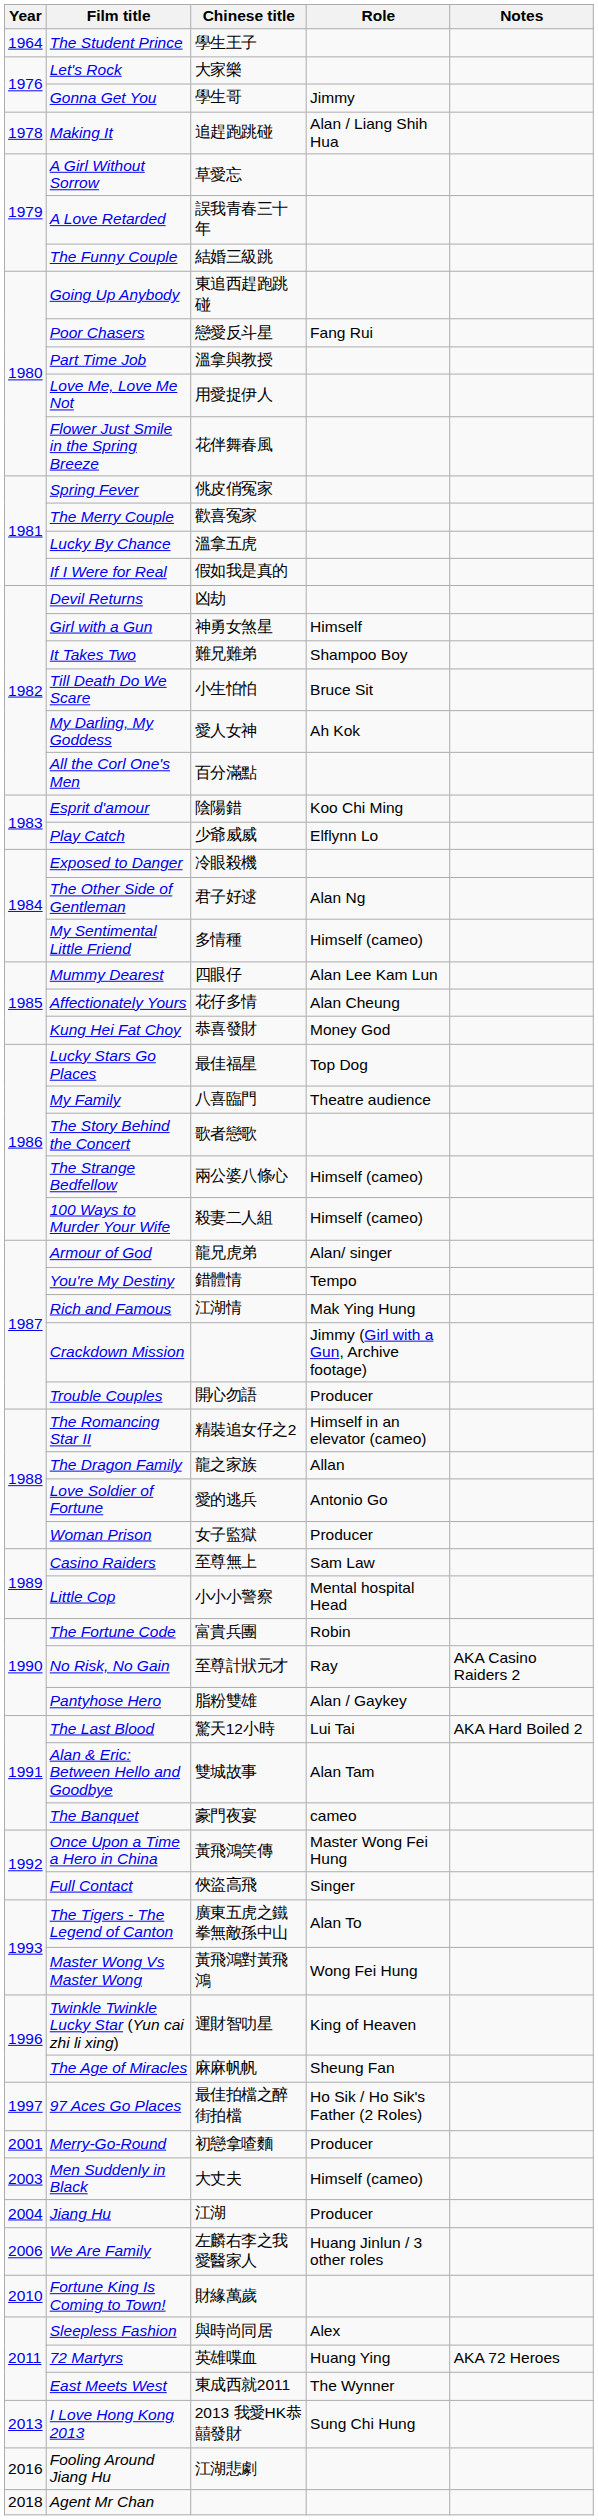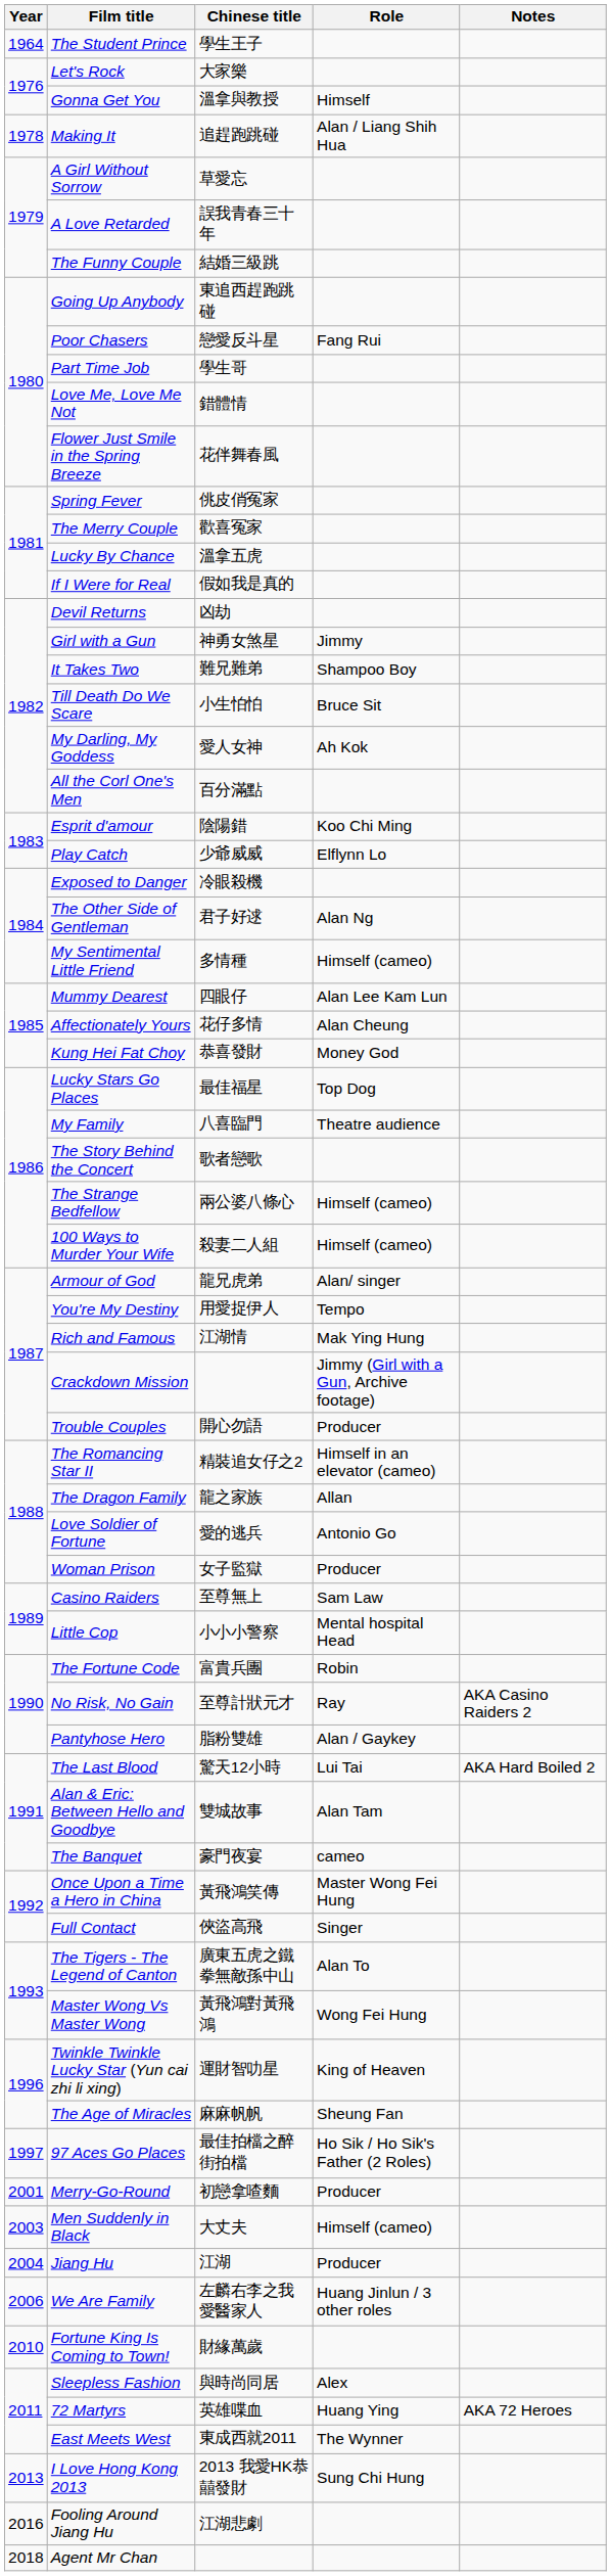 <table class="wikitable">
 <tr>
 <th width="5%">Year</th>
 <th width="25%">Film title</th>
 <th width="20%">Chinese title</th>
 <th width="25%">Role</th>
 <th width="25%">Notes</th>
 </tr>
 <tr>
 <td><a href='#'>1964</a></td>
 <td><em><a href='#'>The Student Prince</a></em></td>
 <td>學生王子</td>
 <td></td>
 <td></td>
 </tr>
 <tr>
 <td rowspan="2"><a href='#'>1976</a></td>
 <td><em><a href='#'>Let's Rock</a></em></td>
 <td>大家樂</td>
 <td></td>
 <td></td>
 </tr>
 <tr>
 <td><em><a href='#'>Gonna Get You</a></em></td>
-<td>學生哥</td>
-<td>Jimmy</td>
+<td>溫拿與教授</td>
+<td>Himself</td>
 <td></td>
 </tr>
 <tr>
 <td><a href='#'>1978</a></td>
 <td><em><a href='#'>Making It</a></em></td>
 <td>追趕跑跳碰</td>
 <td>Alan / Liang Shih Hua</td>
 <td></td>
 </tr>
 <tr>
 <td rowspan="3"><a href='#'>1979</a></td>
 <td><em><a href='#'>A Girl Without Sorrow</a></em></td>
 <td>草愛忘</td>
 <td></td>
 <td></td>
 </tr>
 <tr>
 <td><em><a href='#'>A Love Retarded</a></em></td>
 <td>誤我青春三十年</td>
 <td></td>
 <td></td>
 </tr>
 <tr>
 <td><em><a href='#'>The Funny Couple</a></em></td>
 <td>結婚三級跳</td>
 <td></td>
 <td></td>
 </tr>
 <tr>
 <td rowspan="5"><a href='#'>1980</a></td>
 <td><em><a href='#'>Going Up Anybody</a></em></td>
 <td>東追西趕跑跳碰</td>
 <td></td>
 <td></td>
 </tr>
 <tr>
 <td><em><a href='#'>Poor Chasers</a></em></td>
 <td>戀愛反斗星</td>
 <td>Fang Rui</td>
 <td></td>
 </tr>
 <tr>
 <td><em><a href='#'>Part Time Job</a></em></td>
-<td>溫拿與教授</td>
+<td>學生哥</td>
 <td></td>
 <td></td>
 </tr>
 <tr>
 <td><em><a href='#'>Love Me, Love Me Not</a></em></td>
-<td>用愛捉伊人</td>
+<td>錯體情</td>
 <td></td>
 <td></td>
 </tr>
 <tr>
 <td><em><a href='#'>Flower Just Smile in the Spring Breeze</a></em></td>
 <td>花伴舞春風</td>
 <td></td>
 <td></td>
 </tr>
 <tr>
 <td rowspan="4"><a href='#'>1981</a></td>
 <td><em><a href='#'>Spring Fever</a> </em></td>
 <td>佻皮俏冤家</td>
 <td></td>
 <td></td>
 </tr>
 <tr>
 <td><em><a href='#'>The Merry Couple</a></em></td>
 <td>歡喜冤家</td>
 <td></td>
 <td></td>
 </tr>
 <tr>
 <td><em><a href='#'>Lucky By Chance</a></em></td>
 <td>溫拿五虎</td>
 <td></td>
 <td></td>
 </tr>
 <tr>
 <td><em><a href='#'>If I Were for Real</a> </em></td>
 <td>假如我是真的</td>
 <td></td>
 <td></td>
 </tr>
 <tr>
 <td rowspan="6"><a href='#'>1982</a></td>
 <td><em><a href='#'>Devil Returns</a></em></td>
 <td>凶劫</td>
 <td></td>
 <td></td>
 </tr>
 <tr>
 <td><em><a href='#'>Girl with a Gun</a></em></td>
 <td>神勇女煞星</td>
-<td>Himself</td>
+<td>Jimmy</td>
 <td></td>
 </tr>
 <tr>
 <td><em><a href='#'>It Takes Two</a></em></td>
 <td>難兄難弟</td>
 <td>Shampoo Boy</td>
 <td></td>
 </tr>
 <tr>
 <td><em><a href='#'>Till Death Do We Scare</a></em></td>
 <td>小生怕怕</td>
 <td>Bruce Sit</td>
 <td></td>
 </tr>
 <tr>
 <td><em><a href='#'>My Darling, My Goddess</a></em></td>
 <td>愛人女神</td>
 <td>Ah Kok</td>
 <td></td>
 </tr>
 <tr>
 <td><em><a href='#'>All the Corl One's Men</a></em></td>
 <td>百分滿點</td>
 <td></td>
 <td></td>
 </tr>
 <tr>
 <td rowspan="2"><a href='#'>1983</a></td>
 <td><em><a href='#'>Esprit d'amour</a></em></td>
 <td>陰陽錯</td>
 <td>Koo Chi Ming</td>
 <td></td>
 </tr>
 <tr>
 <td><em><a href='#'>Play Catch</a></em></td>
 <td>少爺威威</td>
 <td>Elflynn Lo</td>
 <td></td>
 </tr>
 <tr>
 <td rowspan="3"><a href='#'>1984</a></td>
 <td><em><a href='#'>Exposed to Danger</a></em></td>
 <td>冷眼殺機</td>
 <td></td>
 <td></td>
 </tr>
 <tr>
 <td><em><a href='#'>The Other Side of Gentleman</a></em></td>
 <td>君子好逑</td>
 <td>Alan Ng</td>
 <td></td>
 </tr>
 <tr>
 <td><em><a href='#'>My Sentimental Little Friend</a></em></td>
 <td>多情種</td>
 <td>Himself (cameo)</td>
 <td></td>
 </tr>
 <tr>
 <td rowspan="3"><a href='#'>1985</a></td>
 <td><em><a href='#'>Mummy Dearest</a></em></td>
 <td>四眼仔</td>
 <td>Alan Lee Kam Lun</td>
 <td></td>
 </tr>
 <tr>
 <td><em><a href='#'>Affectionately Yours</a></em></td>
 <td>花仔多情</td>
 <td>Alan Cheung</td>
 <td></td>
 </tr>
 <tr>
 <td><em><a href='#'>Kung Hei Fat Choy</a></em></td>
 <td>恭喜發財</td>
 <td>Money God</td>
 <td></td>
 </tr>
 <tr>
 <td rowspan="5"><a href='#'>1986</a></td>
 <td><em><a href='#'>Lucky Stars Go Places</a></em></td>
 <td>最佳福星</td>
 <td>Top Dog</td>
 <td></td>
 </tr>
 <tr>
 <td><em><a href='#'>My Family</a></em></td>
 <td>八喜臨門</td>
 <td>Theatre audience</td>
 <td></td>
 </tr>
 <tr>
 <td><em><a href='#'>The Story Behind the Concert</a></em></td>
 <td>歌者戀歌</td>
 <td></td>
 <td></td>
 </tr>
 <tr>
 <td><em><a href='#'>The Strange Bedfellow</a></em></td>
 <td>兩公婆八條心</td>
 <td>Himself (cameo)</td>
 <td></td>
 </tr>
 <tr>
 <td><em><a href='#'>100 Ways to Murder Your Wife</a></em></td>
 <td>殺妻二人組</td>
 <td>Himself (cameo)</td>
 <td></td>
 </tr>
 <tr>
 <td rowspan="5"><a href='#'>1987</a></td>
 <td><em><a href='#'>Armour of God</a></em></td>
 <td>龍兄虎弟</td>
 <td>Alan/ singer</td>
 <td></td>
 </tr>
 <tr>
 <td><em><a href='#'>You're My Destiny</a> </em></td>
-<td>錯體情</td>
+<td>用愛捉伊人</td>
 <td>Tempo</td>
 <td></td>
 </tr>
 <tr>
 <td><em><a href='#'>Rich and Famous</a></em></td>
 <td>江湖情</td>
 <td>Mak Ying Hung</td>
 <td></td>
 </tr>
 <tr>
 <td><em><a href='#'>Crackdown Mission</a></em></td>
 <td></td>
 <td>Jimmy (<a href='#'>Girl with a Gun</a>, Archive footage)</td>
 <td></td>
 </tr>
 <tr>
 <td><em><a href='#'>Trouble Couples</a></em></td>
 <td>開心勿語</td>
 <td>Producer</td>
 <td></td>
 </tr>
 <tr>
 <td rowspan="4"><a href='#'>1988</a></td>
 <td><em><a href='#'>The Romancing Star II</a> </em></td>
 <td>精裝追女仔之2</td>
 <td>Himself in an elevator (cameo)</td>
 <td></td>
 </tr>
 <tr>
 <td><em><a href='#'>The Dragon Family</a></em></td>
 <td>龍之家族</td>
 <td>Allan</td>
 <td></td>
 </tr>
 <tr>
 <td><em><a href='#'>Love Soldier of Fortune</a></em></td>
 <td>愛的逃兵</td>
 <td>Antonio Go</td>
 <td></td>
 </tr>
 <tr>
 <td><em><a href='#'>Woman Prison</a></em></td>
 <td>女子監獄</td>
 <td>Producer</td>
 <td></td>
 </tr>
 <tr>
 <td rowspan="2"><a href='#'>1989</a></td>
 <td><em><a href='#'>Casino Raiders</a></em></td>
 <td>至尊無上</td>
 <td>Sam Law</td>
 <td></td>
 </tr>
 <tr>
 <td><em><a href='#'>Little Cop</a></em></td>
 <td>小小小警察</td>
 <td>Mental hospital Head</td>
 <td></td>
 </tr>
 <tr>
 <td rowspan="3"><a href='#'>1990</a></td>
 <td><em><a href='#'>The Fortune Code</a></em></td>
 <td>富貴兵團</td>
 <td>Robin</td>
 <td></td>
 </tr>
 <tr>
 <td><em><a href='#'>No Risk, No Gain</a></em></td>
 <td>至尊計狀元才</td>
 <td>Ray</td>
 <td>AKA  Casino Raiders 2</td>
 </tr>
 <tr>
 <td><em><a href='#'>Pantyhose Hero</a></em></td>
 <td>脂粉雙雄</td>
 <td>Alan / Gaykey</td>
 <td></td>
 </tr>
 <tr>
 <td rowspan="3"><a href='#'>1991</a></td>
 <td><em><a href='#'>The Last Blood</a></em></td>
 <td>驚天12小時</td>
 <td>Lui Tai</td>
 <td>AKA Hard Boiled 2</td>
 </tr>
 <tr>
 <td><em><a href='#'>Alan & Eric: Between Hello and Goodbye</a></em></td>
 <td>雙城故事</td>
 <td>Alan Tam</td>
 <td></td>
 </tr>
 <tr>
 <td><em><a href='#'>The Banquet</a></em></td>
 <td>豪門夜宴</td>
 <td>cameo</td>
 <td></td>
 </tr>
 <tr>
 <td rowspan="2"><a href='#'>1992</a></td>
 <td><em><a href='#'>Once Upon a Time a Hero in China</a></em></td>
 <td>黃飛鴻笑傳</td>
 <td>Master Wong Fei Hung</td>
 <td></td>
 </tr>
 <tr>
 <td><em><a href='#'>Full Contact</a></em></td>
 <td>俠盜高飛</td>
 <td>Singer</td>
 <td></td>
 </tr>
 <tr>
 <td rowspan="2"><a href='#'>1993</a></td>
 <td><em><a href='#'>The Tigers - The Legend of Canton</a></em></td>
 <td>廣東五虎之鐵拳無敵孫中山</td>
 <td>Alan To</td>
 <td></td>
 </tr>
 <tr>
 <td><em><a href='#'>Master Wong Vs Master Wong</a></em></td>
 <td>黃飛鴻對黃飛鴻</td>
 <td>Wong Fei Hung</td>
 <td></td>
 </tr>
 <tr>
 <td rowspan="2"><a href='#'>1996</a></td>
 <td><em><a href='#'>Twinkle Twinkle Lucky Star</a></em> (<em>Yun cai zhi li xing</em>)</td>
 <td>運財智叻星</td>
 <td>King of Heaven</td>
 <td></td>
 </tr>
 <tr>
 <td><em><a href='#'>The Age of Miracles</a></em></td>
 <td>麻麻帆帆</td>
 <td>Sheung Fan</td>
 <td></td>
 </tr>
 <tr>
 <td rowspan="1"><a href='#'>1997</a></td>
 <td><em><a href='#'>97 Aces Go Places</a></em></td>
 <td>最佳拍檔之醉街拍檔</td>
 <td>Ho Sik / Ho Sik's Father (2 Roles)</td>
 <td></td>
 </tr>
 <tr>
 <td rowspan="1"><a href='#'>2001</a></td>
 <td><em><a href='#'>Merry-Go-Round</a></em></td>
 <td>初戀拿喳麵</td>
 <td>Producer</td>
 <td></td>
 </tr>
 <tr>
 <td rowspan="1"><a href='#'>2003</a></td>
 <td><em><a href='#'>Men Suddenly in Black</a></em></td>
 <td>大丈夫</td>
 <td>Himself (cameo)</td>
 <td></td>
 </tr>
 <tr>
 <td rowspan="1"><a href='#'>2004</a></td>
 <td><em><a href='#'>Jiang Hu</a></em></td>
 <td>江湖</td>
 <td>Producer</td>
 <td></td>
 </tr>
 <tr>
 <td rowspan="1"><a href='#'>2006</a></td>
 <td><em><a href='#'>We Are Family</a></em></td>
 <td>左麟右李之我愛醫家人</td>
 <td>Huang Jinlun / 3 other roles</td>
 <td></td>
 </tr>
 <tr>
 <td rowspan="1"><a href='#'>2010</a></td>
 <td><em><a href='#'>Fortune King Is Coming to Town!</a></em></td>
 <td>財緣萬歲</td>
 <td></td>
 <td></td>
 </tr>
 <tr>
 <td rowspan="3"><a href='#'>2011</a></td>
 <td><em><a href='#'>Sleepless Fashion</a></em></td>
 <td>與時尚同居</td>
 <td>Alex</td>
 <td></td>
 </tr>
 <tr>
 <td><em><a href='#'>72 Martyrs</a></em></td>
 <td>英雄喋血</td>
 <td>Huang Ying</td>
 <td>AKA 72 Heroes</td>
 </tr>
 <tr>
 <td><em><a href='#'>East Meets West</a></em></td>
 <td>東成西就2011</td>
 <td>The Wynner</td>
 <td></td>
 </tr>
 <tr>
 <td rowspan="1"><a href='#'>2013</a></td>
 <td><em><a href='#'>I Love Hong Kong 2013</a></em></td>
 <td>2013 我愛HK恭囍發財</td>
 <td>Sung Chi Hung</td>
 <td></td>
 </tr>
 <tr>
 <td>2016</td>
 <td><em>Fooling Around Jiang Hu</em></td>
 <td>江湖悲劇</td>
 <td></td>
 <td></td>
 </tr>
 <tr>
 <td>2018</td>
 <td><em>Agent Mr Chan</em></td>
 <td></td>
 <td></td>
 <td></td>
 </tr>
 </table>
